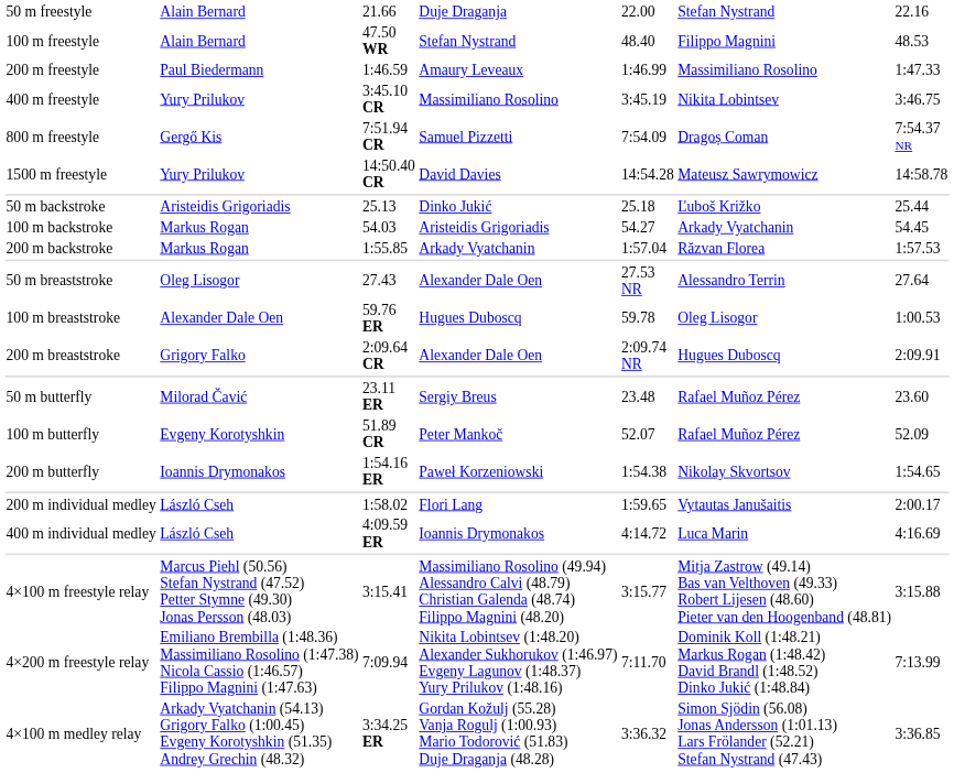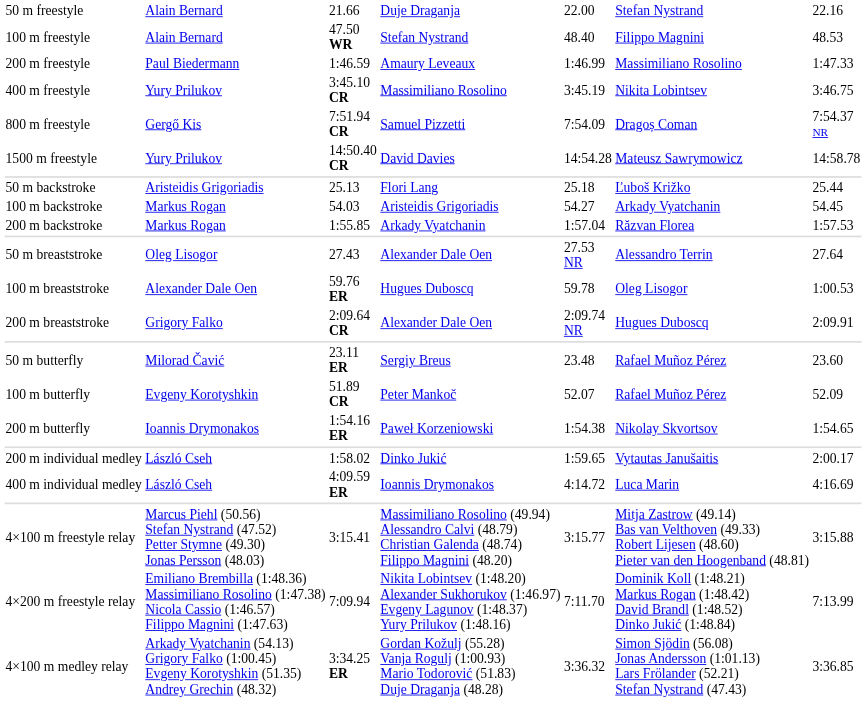 <table>
 <tr>
 <td>50 m freestyle</td>
 <td><a href='#'>Alain Bernard</a><br><small></small></td>
 <td>21.66<br></td>
 <td><a href='#'>Duje Draganja</a><br><small></small></td>
 <td>22.00<br></td>
 <td><a href='#'>Stefan Nystrand</a><br><small></small></td>
 <td>22.16</td>
 </tr>
 <tr>
 <td>100 m freestyle</td>
 <td><a href='#'>Alain Bernard</a><br><small></small></td>
 <td>47.50<br><strong>WR</strong></td>
 <td><a href='#'>Stefan Nystrand</a><br><small></small></td>
 <td>48.40</td>
 <td><a href='#'>Filippo Magnini</a><br><small></small></td>
 <td>48.53</td>
 </tr>
 <tr>
 <td>200 m freestyle</td>
 <td><a href='#'>Paul Biedermann</a><br><small></small></td>
 <td>1:46.59</td>
 <td><a href='#'>Amaury Leveaux</a><br><small></small></td>
 <td>1:46.99</td>
 <td><a href='#'>Massimiliano Rosolino</a><br><small></small></td>
 <td>1:47.33</td>
 </tr>
 <tr>
 <td>400 m freestyle</td>
 <td><a href='#'>Yury Prilukov</a><br><small></small></td>
 <td>3:45.10<br><strong>CR</strong></td>
 <td><a href='#'>Massimiliano Rosolino</a><br><small></small></td>
 <td>3:45.19</td>
 <td><a href='#'>Nikita Lobintsev</a><br><small></small></td>
 <td>3:46.75</td>
 </tr>
 <tr>
 <td>800 m freestyle</td>
 <td><a href='#'>Gergő Kis</a><br><small></small></td>
 <td>7:51.94<br><strong>CR</strong></td>
 <td><a href='#'>Samuel Pizzetti</a><br><small></small></td>
 <td>7:54.09</td>
 <td><a href='#'>Dragoș Coman</a><br><small></small></td>
 <td>7:54.37 <small><br><a href='#'>NR</a></small></td>
 </tr>
 <tr>
 <td>1500 m freestyle</td>
 <td><a href='#'>Yury Prilukov</a><br><small></small></td>
 <td>14:50.40<br><strong>CR</strong></td>
 <td><a href='#'>David Davies</a><br><small></small></td>
 <td>14:54.28</td>
 <td><a href='#'>Mateusz Sawrymowicz</a><br><small></small></td>
 <td>14:58.78</td>
 </tr>
 <tr bgcolor=#DDDDDD>
 <td colspan=7></td>
 </tr>
 <tr>
 <td>50 m backstroke</td>
 <td><a href='#'>Aristeidis Grigoriadis</a><br><small></small></td>
 <td>25.13</td>
-<td><a href='#'>Dinko Jukić</a><br><small></small></td>
+<td><a href='#'>Flori Lang</a><br><small></small></td>
 <td>25.18</td>
 <td><a href='#'>Ľuboš Križko</a><br><small></small></td>
 <td>25.44</td>
 </tr>
 <tr>
 <td>100 m backstroke</td>
 <td><a href='#'>Markus Rogan</a><br><small></small></td>
 <td>54.03</td>
 <td><a href='#'>Aristeidis Grigoriadis</a><br><small></small></td>
 <td>54.27</td>
 <td><a href='#'>Arkady Vyatchanin</a><br><small></small></td>
 <td>54.45</td>
 </tr>
 <tr>
 <td>200 m backstroke</td>
 <td><a href='#'>Markus Rogan</a><br><small></small></td>
 <td>1:55.85</td>
 <td><a href='#'>Arkady Vyatchanin</a><br><small></small></td>
 <td>1:57.04</td>
 <td><a href='#'>Răzvan Florea</a><br><small></small></td>
 <td>1:57.53</td>
 </tr>
 <tr bgcolor=#DDDDDD>
 <td colspan=7></td>
 </tr>
 <tr>
 <td>50 m breaststroke</td>
 <td><a href='#'>Oleg Lisogor</a><br><small></small></td>
 <td>27.43</td>
 <td><a href='#'>Alexander Dale Oen</a><br><small></small></td>
 <td>27.53 <br><a href='#'>NR</a></td>
 <td><a href='#'>Alessandro Terrin</a><br><small></small></td>
 <td>27.64</td>
 </tr>
 <tr>
 <td>100 m breaststroke</td>
 <td><a href='#'>Alexander Dale Oen</a><br><small></small></td>
 <td>59.76<br><strong>ER</strong></td>
 <td><a href='#'>Hugues Duboscq</a><br><small></small></td>
 <td>59.78</td>
 <td><a href='#'>Oleg Lisogor</a><br><small></small></td>
 <td>1:00.53</td>
 </tr>
 <tr>
 <td>200 m breaststroke</td>
 <td><a href='#'>Grigory Falko</a><br><small></small></td>
 <td>2:09.64<br><strong>CR</strong></td>
 <td><a href='#'>Alexander Dale Oen</a><br><small></small></td>
 <td>2:09.74 <br><a href='#'>NR</a></td>
 <td><a href='#'>Hugues Duboscq</a><br><small></small></td>
 <td>2:09.91</td>
 </tr>
 <tr bgcolor=#DDDDDD>
 <td colspan=7></td>
 </tr>
 <tr>
 <td>50 m butterfly</td>
 <td><a href='#'>Milorad Čavić</a><br><small></small></td>
 <td>23.11 <br><strong>ER</strong></td>
 <td><a href='#'>Sergiy Breus</a><br><small></small></td>
 <td>23.48</td>
 <td><a href='#'>Rafael Muñoz Pérez</a><br><small></small></td>
 <td>23.60</td>
 </tr>
 <tr>
 <td>100 m butterfly</td>
 <td><a href='#'>Evgeny Korotyshkin</a><br><small></small></td>
 <td>51.89<br><strong>CR</strong></td>
 <td><a href='#'>Peter Mankoč</a><br><small></small></td>
 <td>52.07</td>
 <td><a href='#'>Rafael Muñoz Pérez</a><br><small></small></td>
 <td>52.09</td>
 </tr>
 <tr>
 <td>200 m butterfly</td>
 <td><a href='#'>Ioannis Drymonakos</a><br><small></small></td>
 <td>1:54.16 <br><strong>ER</strong></td>
 <td><a href='#'>Paweł Korzeniowski</a><br><small></small></td>
 <td>1:54.38</td>
 <td><a href='#'>Nikolay Skvortsov</a><br><small></small></td>
 <td>1:54.65</td>
 </tr>
 <tr bgcolor=#DDDDDD>
 <td colspan=7></td>
 </tr>
 <tr>
 <td>200 m individual medley</td>
 <td><a href='#'>László Cseh</a><br><small></small></td>
 <td>1:58.02</td>
-<td><a href='#'>Flori Lang</a><br><small></small></td>
+<td><a href='#'>Dinko Jukić</a><br><small></small></td>
 <td>1:59.65</td>
 <td><a href='#'>Vytautas Janušaitis</a><br><small></small></td>
 <td>2:00.17</td>
 </tr>
 <tr>
 <td>400 m individual medley</td>
 <td><a href='#'>László Cseh</a><br><small></small></td>
 <td>4:09.59<br> <strong>ER</strong></td>
 <td><a href='#'>Ioannis Drymonakos</a><br><small></small></td>
 <td>4:14.72</td>
 <td><a href='#'>Luca Marin</a><br><small></small></td>
 <td>4:16.69</td>
 </tr>
 <tr bgcolor=#DDDDDD>
 <td colspan=7></td>
 </tr>
 <tr>
 <td>4×100 m freestyle relay</td>
 <td><a href='#'>Marcus Piehl</a> (50.56)<br><a href='#'>Stefan Nystrand</a> (47.52)<br><a href='#'>Petter Stymne</a> (49.30)<br><a href='#'>Jonas Persson</a> (48.03)<br><small></small></td>
 <td>3:15.41</td>
 <td><a href='#'>Massimiliano Rosolino</a> (49.94)<br><a href='#'>Alessandro Calvi</a> (48.79)<br><a href='#'>Christian Galenda</a> (48.74)<br><a href='#'>Filippo Magnini</a> (48.20)<br><small></small></td>
 <td>3:15.77</td>
 <td><a href='#'>Mitja Zastrow</a> (49.14)<br><a href='#'>Bas van Velthoven</a> (49.33)<br><a href='#'>Robert Lijesen</a> (48.60)<br><a href='#'>Pieter van den Hoogenband</a> (48.81)<br><small></small></td>
 <td>3:15.88</td>
 </tr>
 <tr>
 <td>4×200 m freestyle relay</td>
 <td><a href='#'>Emiliano Brembilla</a> (1:48.36)<br><a href='#'>Massimiliano Rosolino</a> (1:47.38)<br><a href='#'>Nicola Cassio</a> (1:46.57)<br><a href='#'>Filippo Magnini</a> (1:47.63)<br><small></small></td>
 <td>7:09.94</td>
 <td><a href='#'>Nikita Lobintsev</a> (1:48.20)<br><a href='#'>Alexander Sukhorukov</a> (1:46.97)<br><a href='#'>Evgeny Lagunov</a> (1:48.37)<br><a href='#'>Yury Prilukov</a> (1:48.16)<br><small></small></td>
 <td>7:11.70</td>
 <td><a href='#'>Dominik Koll</a> (1:48.21)<br><a href='#'>Markus Rogan</a> (1:48.42)<br><a href='#'>David Brandl</a> (1:48.52)<br><a href='#'>Dinko Jukić</a> (1:48.84)<br><small></small></td>
 <td>7:13.99</td>
 </tr>
 <tr>
 <td>4×100 m medley relay</td>
 <td><a href='#'>Arkady Vyatchanin</a> (54.13)<br><a href='#'>Grigory Falko</a> (1:00.45)<br><a href='#'>Evgeny Korotyshkin</a> (51.35)<br><a href='#'>Andrey Grechin</a> (48.32)<br><small></small></td>
 <td>3:34.25<br><strong>ER</strong></td>
 <td><a href='#'>Gordan Kožulj</a> (55.28)<br><a href='#'>Vanja Rogulj</a> (1:00.93)<br><a href='#'>Mario Todorović</a> (51.83)<br><a href='#'>Duje Draganja</a> (48.28)<br><small></small></td>
 <td>3:36.32</td>
 <td><a href='#'>Simon Sjödin</a> (56.08)<br><a href='#'>Jonas Andersson</a> (1:01.13)<br><a href='#'>Lars Frölander</a> (52.21)<br><a href='#'>Stefan Nystrand</a> (47.43)<br><small></small></td>
 <td>3:36.85</td>
 </tr>
 </table>
